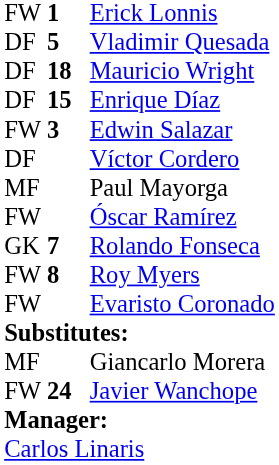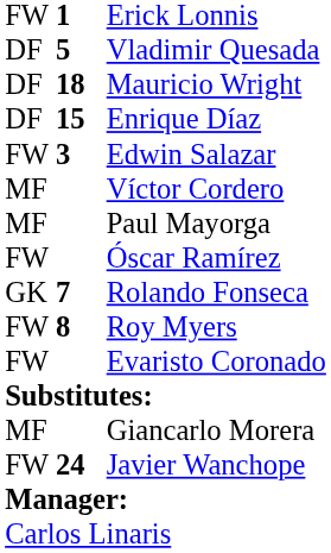 <table style="font-size:90%; margin:0.2em auto;" cellspacing="0" cellpadding="0">
 <tr>
 <th width="25"></th>
 <th width="25"></th>
 </tr>
 <tr>
 <td>FW</td>
 <td><strong>1</strong></td>
 <td> <a href='#'>Erick Lonnis</a></td>
 </tr>
 <tr>
 <td>DF</td>
 <td><strong>5</strong></td>
 <td> <a href='#'>Vladimir Quesada</a></td>
 </tr>
 <tr>
 <td>DF</td>
 <td><strong>18</strong></td>
 <td> <a href='#'>Mauricio Wright</a></td>
 </tr>
 <tr>
 <td>DF</td>
 <td><strong>15</strong></td>
 <td> <a href='#'>Enrique Díaz</a></td>
 </tr>
 <tr>
 <td>FW</td>
 <td><strong>3</strong></td>
 <td> <a href='#'>Edwin Salazar</a></td>
 </tr>
 <tr>
-<td>DF</td>
+<td>MF</td>
 <td></td>
 <td> <a href='#'>Víctor Cordero</a></td>
 </tr>
 <tr>
 <td>MF</td>
 <td></td>
 <td> Paul Mayorga</td>
 </tr>
 <tr>
 <td>FW</td>
 <td></td>
 <td> <a href='#'>Óscar Ramírez</a></td>
 </tr>
 <tr>
 <td>GK</td>
 <td><strong>7</strong></td>
 <td> <a href='#'>Rolando Fonseca</a></td>
 </tr>
 <tr>
 <td>FW</td>
 <td><strong>8</strong></td>
 <td> <a href='#'>Roy Myers</a></td>
 <td></td>
 <td></td>
 </tr>
 <tr>
 <td>FW</td>
 <td></td>
 <td> <a href='#'>Evaristo Coronado</a></td>
 <td></td>
 <td></td>
 </tr>
 <tr>
 <td colspan=3><strong>Substitutes:</strong></td>
 </tr>
 <tr>
 <td>MF</td>
 <td></td>
 <td> Giancarlo Morera</td>
 <td></td>
 <td></td>
 </tr>
 <tr>
 <td>FW</td>
 <td><strong>24</strong></td>
 <td> <a href='#'>Javier Wanchope</a></td>
 <td></td>
 <td></td>
 </tr>
 <tr>
 <td colspan=3><strong>Manager:</strong></td>
 </tr>
 <tr>
 <td colspan=4> <a href='#'>Carlos Linaris</a></td>
 </tr>
 </table>
